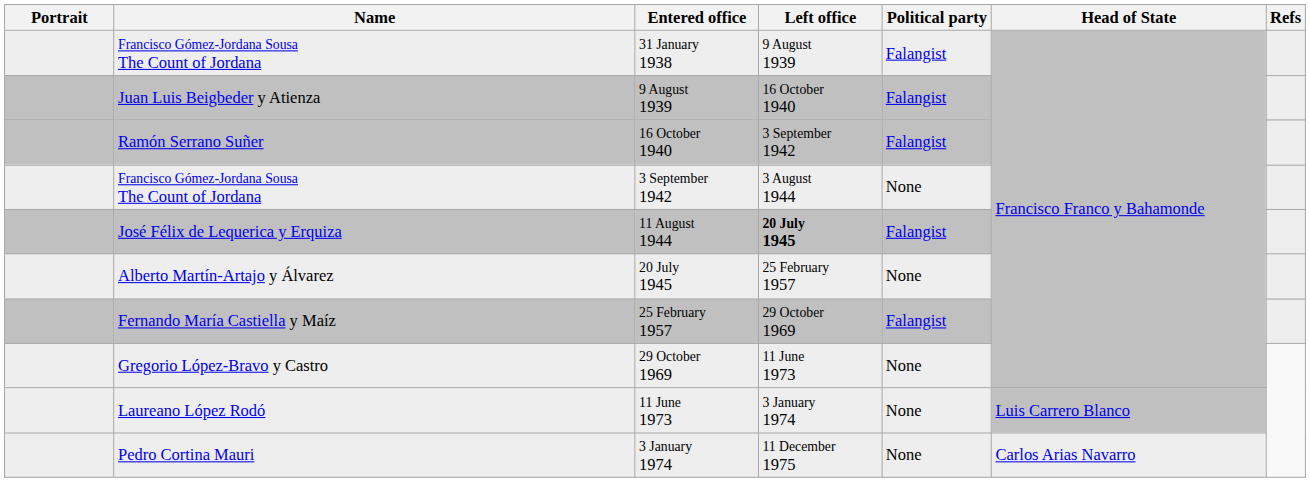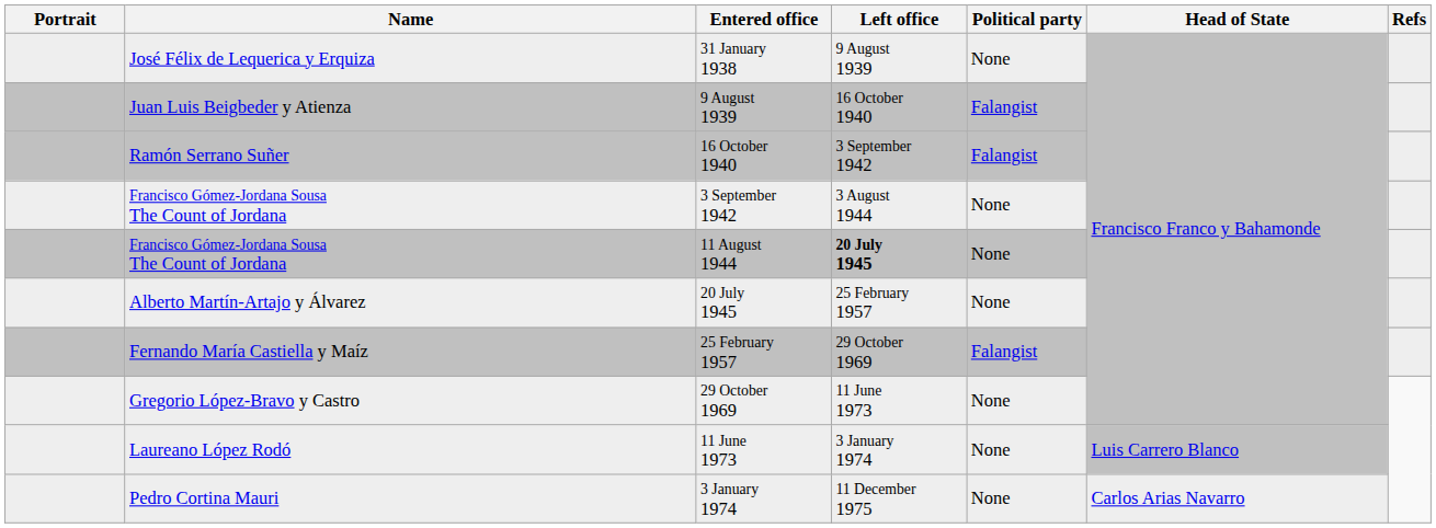 <table class="wikitable" style="width:100%;">
 <tr>
 <th style="width:8%;">Portrait</th>
 <th style="width:38%;">Name</th>
 <th style="width:9%;">Entered office</th>
 <th style="width:9%;">Left office</th>
 <th style="width:8%;">Political party</th>
 <th style="width:20%;">Head of State</th>
 <th style="width:1%;">Refs</th>
 </tr>
 <tr style="background:#eee">
 <td></td>
-<td><a href='#'><small>Francisco Gómez-Jordana Sousa</small><br>The Count of Jordana</a></td>
+<td><a href='#'>José Félix de Lequerica y Erquiza</a></td>
 <td><small>31 January</small><br>1938</td>
 <td><small>9 August</small><br>1939</td>
-<td><a href='#'>Falangist</a></td>
+<td>None</td>
 <td rowspan="8" style="background:silver;"><a href='#'>Francisco Franco y Bahamonde</a></td>
 <td style="background:#eee"></td>
 </tr>
 <tr style="background:silver;">
 <td></td>
 <td><a href='#'>Juan Luis Beigbeder</a> y Atienza</td>
 <td><small>9 August</small><br>1939</td>
 <td><small>16 October</small><br>1940</td>
 <td><a href='#'>Falangist</a></td>
 <td style="background:#eee"><br></td>
 </tr>
 <tr style="background:silver;">
 <td></td>
 <td><a href='#'>Ramón Serrano Suñer</a></td>
 <td><small>16 October</small><br>1940</td>
 <td><small>3 September</small><br>1942</td>
 <td><a href='#'>Falangist</a></td>
 <td style="background:#eee"><br></td>
 </tr>
 <tr style="background:#eee">
 <td></td>
 <td><a href='#'><small>Francisco Gómez-Jordana Sousa</small><br>The Count of Jordana</a></td>
 <td><small>3 September</small><br>1942</td>
 <td><small>3 August</small><br>1944</td>
 <td>None</td>
 <td style="background:#eee"></td>
 </tr>
 <tr style="background:silver;">
 <td></td>
-<td><a href='#'>José Félix de Lequerica y Erquiza</a></td>
+<td><a href='#'><small>Francisco Gómez-Jordana Sousa</small><br>The Count of Jordana</a></td>
 <td><small>11 August</small><br>1944</td>
 <td><strong><small>20 July</small><br>1945</strong></td>
-<td><a href='#'>Falangist</a></td>
+<td>None</td>
 <td style="background:#eee"><br></td>
 </tr>
 <tr style="background:#eee">
 <td></td>
 <td><a href='#'>Alberto Martín-Artajo</a> y Álvarez</td>
 <td><small>20 July</small><br>1945</td>
 <td><small>25 February</small><br>1957</td>
 <td>None</td>
 <td style="background:#eee"><br></td>
 </tr>
 <tr style="background:silver;">
 <td></td>
 <td><a href='#'>Fernando María Castiella</a> y Maíz</td>
 <td><small>25 February</small><br>1957</td>
 <td><small>29 October</small><br>1969</td>
 <td><a href='#'>Falangist</a></td>
 <td style="background:#eee"></td>
 </tr>
 <tr style="background:#eee">
 <td></td>
 <td><a href='#'>Gregorio López-Bravo</a> y Castro</td>
 <td><small>29 October</small><br>1969</td>
 <td><small>11 June</small><br>1973</td>
 <td>None</td>
 </tr>
 <tr style="background:#eee">
 <td></td>
 <td><a href='#'>Laureano López Rodó</a></td>
 <td><small>11 June</small><br>1973</td>
 <td><small>3 January</small><br>1974</td>
 <td>None</td>
 <td style="background:silver;"><a href='#'>Luis Carrero Blanco</a></td>
 </tr>
 <tr style="background:#eee">
 <td></td>
 <td><a href='#'>Pedro Cortina Mauri</a></td>
 <td><small>3 January</small><br>1974</td>
 <td><small>11 December</small><br>1975</td>
 <td>None</td>
 <td><a href='#'>Carlos Arias Navarro</a></td>
 </tr>
 </table>
